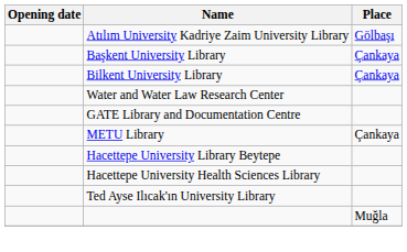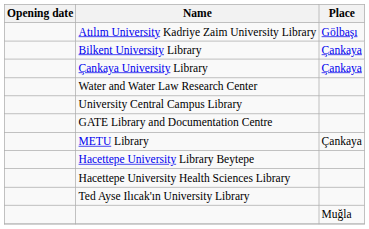 <table class="wikitable sortable">
 <tr>
 <th>Opening date</th>
 <th>Name</th>
 <th>Place</th>
 </tr>
 <tr>
 <td></td>
 <td><a href='#'>Atılım University</a> Kadriye Zaim University Library</td>
 <td><a href='#'>Gölbaşı</a></td>
 </tr>
 <tr>
 <td></td>
-<td><a href='#'>Başkent University</a> Library</td>
-<td><a href='#'>Çankaya</a></td>
-</tr>
-<tr>
-<td></td>
 <td><a href='#'>Bilkent University</a> Library</td>
 <td><a href='#'>Çankaya</a></td>
 </tr>
 <tr>
 <td></td>
+<td><a href='#'>Çankaya University</a> Library</td>
+<td><a href='#'>Çankaya</a></td>
+</tr>
+<tr>
+<td></td>
 <td>Water and Water Law Research Center</td>
+<td></td>
+</tr>
+<tr>
+<td></td>
+<td>University Central Campus Library</td>
 <td></td>
 </tr>
 <tr>
 <td></td>
 <td>GATE Library and Documentation Centre</td>
 <td></td>
 </tr>
 <tr>
 <td></td>
 <td><a href='#'>METU</a> Library</td>
 <td>Çankaya</td>
 </tr>
 <tr>
 <td></td>
 <td><a href='#'>Hacettepe University</a> Library Beytepe</td>
 <td></td>
 </tr>
 <tr>
 <td></td>
 <td>Hacettepe University Health Sciences Library</td>
 <td></td>
 </tr>
 <tr>
 <td></td>
 <td>Ted Ayse Ilıcak'ın University Library</td>
 <td></td>
 </tr>
 <tr>
 <td></td>
 <td> </td>
 <td>Muğla</td>
 </tr>
 <tr>
 </tr>
 </table>
